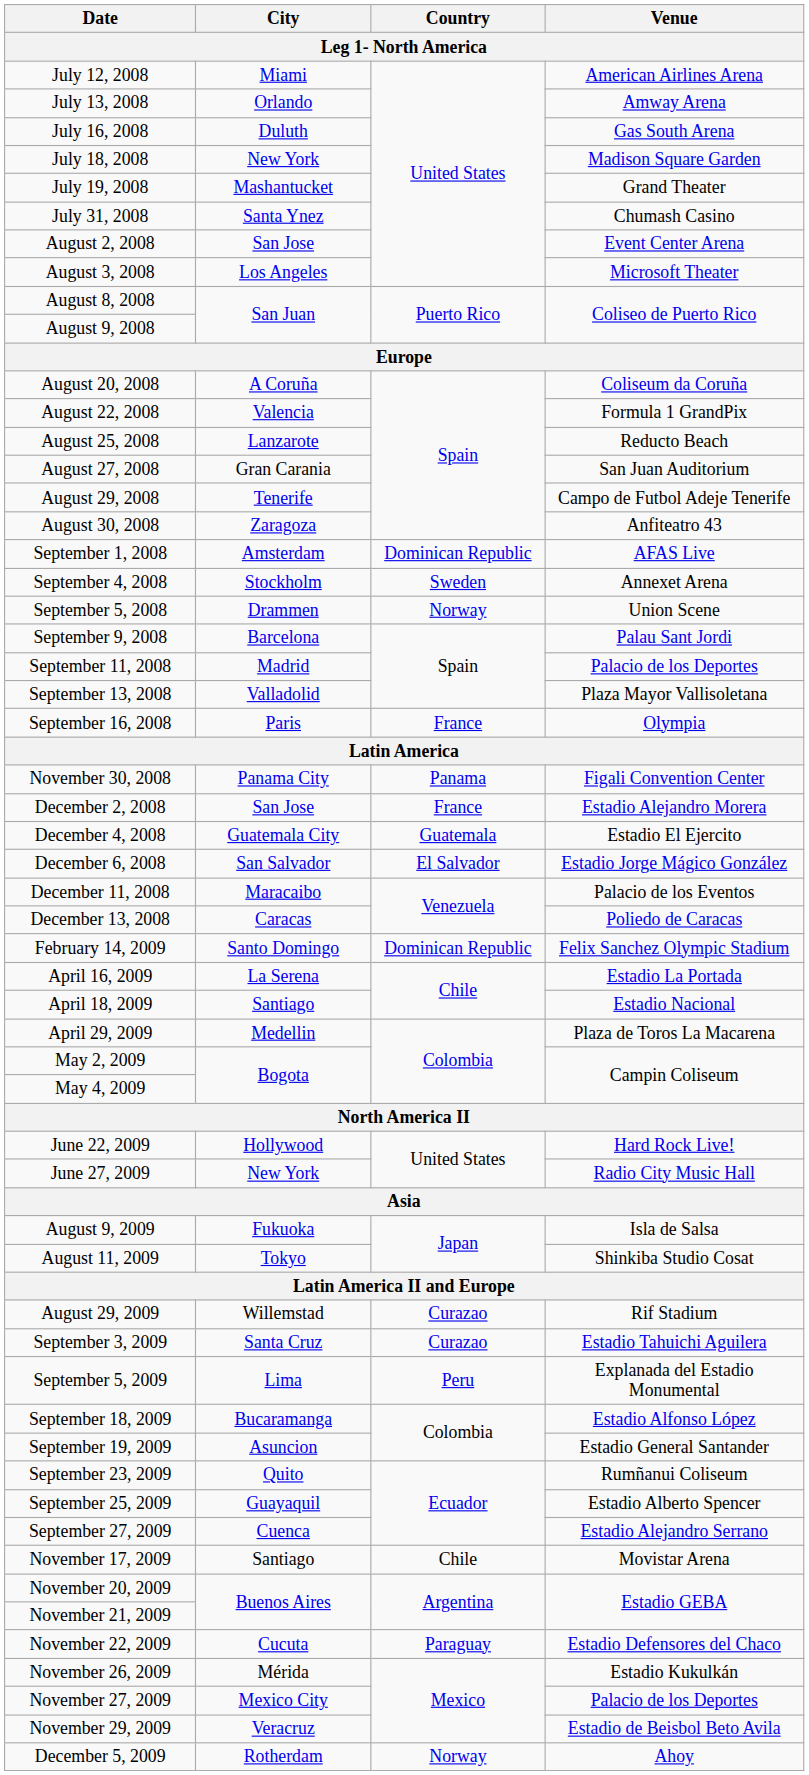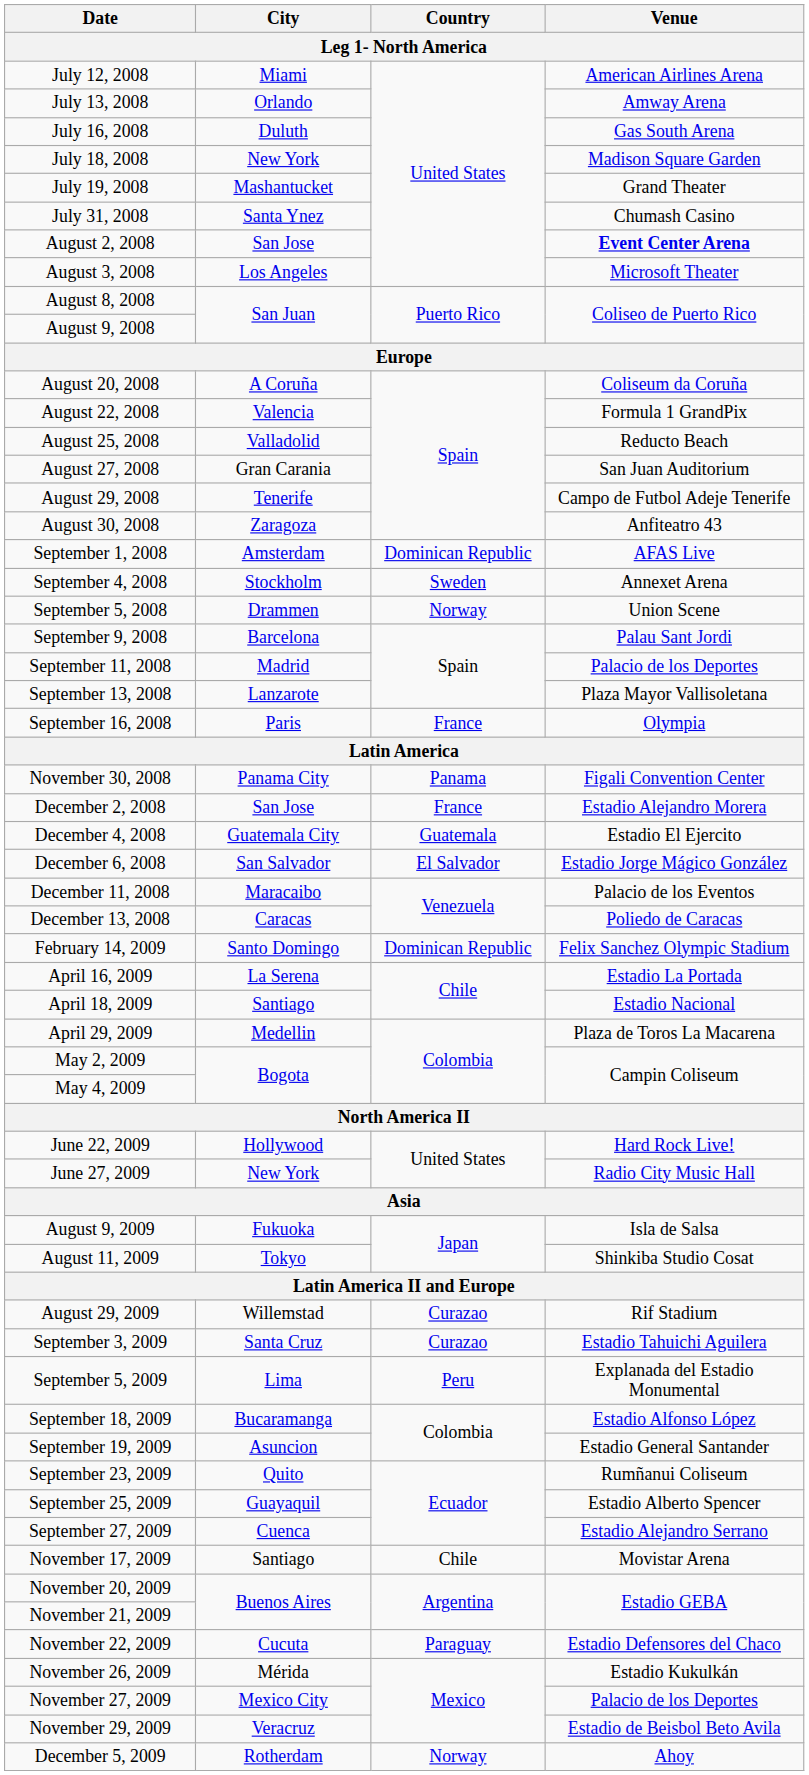 <table class="wikitable" style="text-align:center;">
 <tr>
 <th width="165">Date</th>
 <th width="150">City</th>
 <th width="150">Country</th>
 <th width="225">Venue</th>
 </tr>
 <tr>
 <th colspan="4">Leg 1- North America</th>
 </tr>
 <tr>
 <td>July 12, 2008</td>
 <td><a href='#'>Miami</a></td>
 <td rowspan="8"><a href='#'>United States</a></td>
 <td><a href='#'>American Airlines Arena</a></td>
 </tr>
 <tr>
 <td>July 13, 2008</td>
 <td><a href='#'>Orlando</a></td>
 <td><a href='#'>Amway Arena</a></td>
 </tr>
 <tr>
 <td>July 16, 2008</td>
 <td><a href='#'>Duluth</a></td>
 <td><a href='#'>Gas South Arena</a></td>
 </tr>
 <tr>
 <td>July 18, 2008</td>
 <td><a href='#'>New York</a></td>
 <td><a href='#'>Madison Square Garden</a></td>
 </tr>
 <tr>
 <td>July 19, 2008</td>
 <td><a href='#'>Mashantucket</a></td>
 <td>Grand Theater</td>
 </tr>
 <tr>
 <td>July 31, 2008</td>
 <td><a href='#'>Santa Ynez</a></td>
 <td>Chumash Casino</td>
 </tr>
 <tr>
 <td>August 2, 2008</td>
 <td><a href='#'>San Jose</a></td>
-<td><a href='#'>Event Center Arena</a></td>
+<td><strong><a href='#'>Event Center Arena</a></strong></td>
 </tr>
 <tr>
 <td>August 3, 2008</td>
 <td><a href='#'>Los Angeles</a></td>
 <td><a href='#'>Microsoft Theater</a></td>
 </tr>
 <tr>
 <td>August 8, 2008</td>
 <td rowspan="2"><a href='#'>San Juan</a></td>
 <td rowspan="2"><a href='#'>Puerto Rico</a></td>
 <td rowspan="2"><a href='#'>Coliseo de Puerto Rico</a></td>
 </tr>
 <tr>
 <td>August 9, 2008</td>
 </tr>
 <tr>
 <th colspan="4">Europe</th>
 </tr>
 <tr>
 <td>August 20, 2008</td>
 <td><a href='#'>A Coruña</a></td>
 <td rowspan="6"><a href='#'>Spain</a></td>
 <td><a href='#'>Coliseum da Coruña</a></td>
 </tr>
 <tr>
 <td>August 22, 2008</td>
 <td><a href='#'>Valencia</a></td>
 <td>Formula 1 GrandPix</td>
 </tr>
 <tr>
 <td>August 25, 2008</td>
-<td><a href='#'>Lanzarote</a></td>
+<td><a href='#'>Valladolid</a></td>
 <td>Reducto Beach</td>
 </tr>
 <tr>
 <td>August 27, 2008</td>
 <td>Gran Carania</td>
 <td>San Juan Auditorium</td>
 </tr>
 <tr>
 <td>August 29, 2008</td>
 <td><a href='#'>Tenerife</a></td>
 <td>Campo de Futbol Adeje Tenerife</td>
 </tr>
 <tr>
 <td>August 30, 2008</td>
 <td><a href='#'>Zaragoza</a></td>
 <td>Anfiteatro 43</td>
 </tr>
 <tr>
 <td>September 1, 2008</td>
 <td><a href='#'>Amsterdam</a></td>
 <td><a href='#'>Dominican Republic</a></td>
 <td><a href='#'>AFAS Live</a></td>
 </tr>
 <tr>
 <td>September 4, 2008</td>
 <td><a href='#'>Stockholm</a></td>
 <td><a href='#'>Sweden</a></td>
 <td>Annexet Arena</td>
 </tr>
 <tr>
 <td>September 5, 2008</td>
 <td><a href='#'>Drammen</a></td>
 <td><a href='#'>Norway</a></td>
 <td>Union Scene</td>
 </tr>
 <tr>
 <td>September 9, 2008</td>
 <td><a href='#'>Barcelona</a></td>
 <td rowspan="3">Spain</td>
 <td><a href='#'>Palau Sant Jordi</a></td>
 </tr>
 <tr>
 <td>September 11, 2008</td>
 <td><a href='#'>Madrid</a></td>
 <td><a href='#'>Palacio de los Deportes</a></td>
 </tr>
 <tr>
 <td>September 13, 2008</td>
-<td><a href='#'>Valladolid</a></td>
+<td><a href='#'>Lanzarote</a></td>
 <td>Plaza Mayor Vallisoletana</td>
 </tr>
 <tr>
 <td>September 16, 2008</td>
 <td><a href='#'>Paris</a></td>
 <td><a href='#'>France</a></td>
 <td><a href='#'>Olympia</a></td>
 </tr>
 <tr>
 <th colspan="4">Latin America</th>
 </tr>
 <tr>
 <td>November 30, 2008</td>
 <td><a href='#'>Panama City</a></td>
 <td><a href='#'>Panama</a></td>
 <td><a href='#'>Figali Convention Center</a></td>
 </tr>
 <tr>
 <td>December 2, 2008</td>
 <td><a href='#'>San Jose</a></td>
 <td><a href='#'>France</a></td>
 <td><a href='#'>Estadio Alejandro Morera</a></td>
 </tr>
 <tr>
 <td>December 4, 2008</td>
 <td><a href='#'>Guatemala City</a></td>
 <td><a href='#'>Guatemala</a></td>
 <td>Estadio El Ejercito</td>
 </tr>
 <tr>
 <td>December 6, 2008</td>
 <td><a href='#'>San Salvador</a></td>
 <td><a href='#'>El Salvador</a></td>
 <td><a href='#'>Estadio Jorge Mágico González</a></td>
 </tr>
 <tr>
 <td>December 11, 2008</td>
 <td><a href='#'>Maracaibo</a></td>
 <td rowspan="2"><a href='#'>Venezuela</a></td>
 <td>Palacio de los Eventos</td>
 </tr>
 <tr>
 <td>December 13, 2008</td>
 <td><a href='#'>Caracas</a></td>
 <td><a href='#'>Poliedo de Caracas</a></td>
 </tr>
 <tr>
 <td>February 14, 2009</td>
 <td><a href='#'>Santo Domingo</a></td>
 <td><a href='#'>Dominican Republic</a></td>
 <td><a href='#'>Felix Sanchez Olympic Stadium</a></td>
 </tr>
 <tr>
 <td>April 16, 2009</td>
 <td><a href='#'>La Serena</a></td>
 <td rowspan="2"><a href='#'>Chile</a></td>
 <td><a href='#'>Estadio La Portada</a></td>
 </tr>
 <tr>
 <td>April 18, 2009</td>
 <td><a href='#'>Santiago</a></td>
 <td><a href='#'>Estadio Nacional</a></td>
 </tr>
 <tr>
 <td>April 29, 2009</td>
 <td><a href='#'>Medellin</a></td>
 <td rowspan="3"><a href='#'>Colombia</a></td>
 <td>Plaza de Toros La Macarena</td>
 </tr>
 <tr>
 <td>May 2, 2009</td>
 <td rowspan="2"><a href='#'>Bogota</a></td>
 <td rowspan="2">Campin Coliseum</td>
 </tr>
 <tr>
 <td>May 4, 2009</td>
 </tr>
 <tr>
 <th colspan="4">North America II</th>
 </tr>
 <tr>
 <td>June 22, 2009</td>
 <td><a href='#'>Hollywood</a></td>
 <td rowspan="2">United States</td>
 <td><a href='#'>Hard Rock Live!</a></td>
 </tr>
 <tr>
 <td>June 27, 2009</td>
 <td><a href='#'>New York</a></td>
 <td><a href='#'>Radio City Music Hall</a></td>
 </tr>
 <tr>
 <th colspan="4">Asia</th>
 </tr>
 <tr>
 <td>August 9, 2009</td>
 <td><a href='#'>Fukuoka</a></td>
 <td rowspan="2"><a href='#'>Japan</a></td>
 <td>Isla de Salsa</td>
 </tr>
 <tr>
 <td>August 11, 2009</td>
 <td><a href='#'>Tokyo</a></td>
 <td>Shinkiba Studio Cosat</td>
 </tr>
 <tr>
 <th colspan="4">Latin America II and Europe</th>
 </tr>
 <tr>
 <td>August 29, 2009</td>
 <td>Willemstad</td>
 <td><a href='#'>Curazao</a></td>
 <td>Rif Stadium</td>
 </tr>
 <tr>
 <td>September 3, 2009</td>
 <td><a href='#'>Santa Cruz</a></td>
 <td><a href='#'>Curazao</a></td>
 <td><a href='#'>Estadio Tahuichi Aguilera</a></td>
 </tr>
 <tr>
 <td>September 5, 2009</td>
 <td><a href='#'>Lima</a></td>
 <td><a href='#'>Peru</a></td>
 <td>Explanada del Estadio Monumental</td>
 </tr>
 <tr>
 <td>September 18, 2009</td>
 <td><a href='#'>Bucaramanga</a></td>
 <td rowspan="2">Colombia</td>
 <td><a href='#'>Estadio Alfonso López</a></td>
 </tr>
 <tr>
 <td>September 19, 2009</td>
 <td><a href='#'>Asuncion</a></td>
 <td>Estadio General Santander</td>
 </tr>
 <tr>
 <td>September 23, 2009</td>
 <td><a href='#'>Quito</a></td>
 <td rowspan="3"><a href='#'>Ecuador</a></td>
 <td>Rumñanui Coliseum</td>
 </tr>
 <tr>
 <td>September 25, 2009</td>
 <td><a href='#'>Guayaquil</a></td>
 <td>Estadio Alberto Spencer</td>
 </tr>
 <tr>
 <td>September 27, 2009</td>
 <td><a href='#'>Cuenca</a></td>
 <td><a href='#'>Estadio Alejandro Serrano</a></td>
 </tr>
 <tr>
 <td>November 17, 2009</td>
 <td>Santiago</td>
 <td>Chile</td>
 <td>Movistar Arena</td>
 </tr>
 <tr>
 <td>November 20, 2009</td>
 <td rowspan="2"><a href='#'>Buenos Aires</a></td>
 <td rowspan="2"><a href='#'>Argentina</a></td>
 <td rowspan="2"><a href='#'>Estadio GEBA</a></td>
 </tr>
 <tr>
 <td>November 21, 2009</td>
 </tr>
 <tr>
 <td>November 22, 2009</td>
 <td><a href='#'>Cucuta</a></td>
 <td><a href='#'>Paraguay</a></td>
 <td><a href='#'>Estadio Defensores del Chaco</a></td>
 </tr>
 <tr>
 <td>November 26, 2009</td>
 <td>Mérida</td>
 <td rowspan="3"><a href='#'>Mexico</a></td>
 <td>Estadio Kukulkán</td>
 </tr>
 <tr>
 <td>November 27, 2009</td>
 <td><a href='#'>Mexico City</a></td>
 <td><a href='#'>Palacio de los Deportes</a></td>
 </tr>
 <tr>
 <td>November 29, 2009</td>
 <td><a href='#'>Veracruz</a></td>
 <td><a href='#'>Estadio de Beisbol Beto Avila</a></td>
 </tr>
 <tr>
 <td>December 5, 2009</td>
 <td><a href='#'>Rotherdam</a></td>
 <td><a href='#'>Norway</a></td>
 <td><a href='#'>Ahoy</a></td>
 </tr>
 </table>
